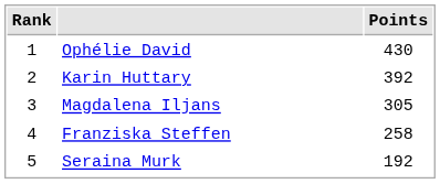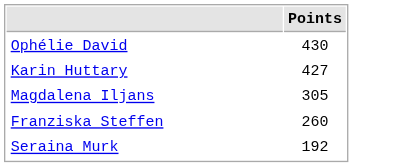 <table cellspacing="1" cellpadding="3" style="border:1px solid #AAAAAA;font-size:86%">
 <tr bgcolor="#E4E4E4">
-<th style="border-bottom:1px solid #AAAAAA" width=10>Rank</th>
 <th style="border-bottom:1px solid #AAAAAA" width=200></th>
 <th style="border-bottom:1px solid #AAAAAA" width=20>Points</th>
 </tr>
 <tr>
-<td align="center">1</td>
 <td> <a href='#'>Ophélie David</a></td>
 <td align=center>430</td>
 </tr>
 <tr>
-<td align="center">2</td>
 <td> <a href='#'>Karin Huttary</a></td>
-<td align=center>392</td>
+<td align=center>427</td>
 </tr>
 <tr>
-<td align="center">3</td>
 <td> <a href='#'>Magdalena Iljans</a></td>
 <td align=center>305</td>
 </tr>
 <tr>
-<td align="center">4</td>
 <td> <a href='#'>Franziska Steffen</a></td>
-<td align=center>258</td>
+<td align=center>260</td>
 </tr>
 <tr>
-<td align="center">5</td>
 <td> <a href='#'>Seraina Murk</a></td>
 <td align=center>192</td>
 </tr>
 </table>
